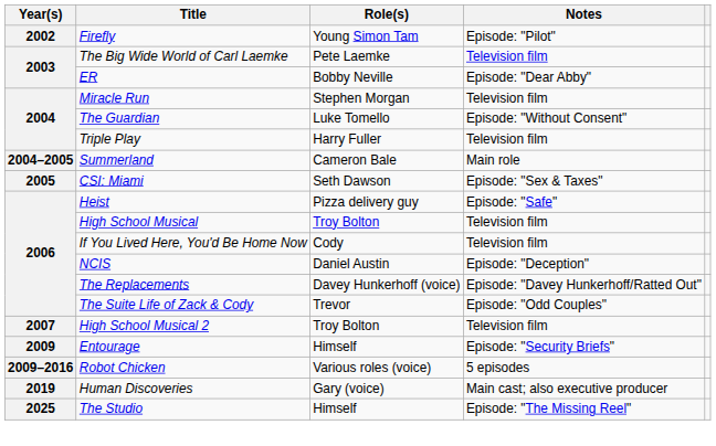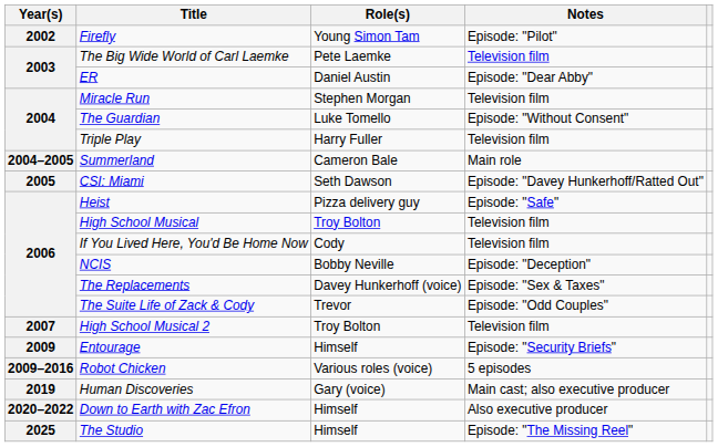 <table class="wikitable plainrowheaders sortable">
 <tr>
 <th scope="col">Year(s)</th>
 <th scope="col">Title</th>
 <th scope="col">Role(s)</th>
 <th scope="col" class="unsortable">Notes</th>
 <th scope="col" class="unsortable"></th>
 </tr>
 <tr>
 <th scope="row">2002</th>
 <td><em><a href='#'>Firefly</a></em></td>
 <td>Young <a href='#'>Simon Tam</a></td>
 <td>Episode: "Pilot"</td>
 <td></td>
 </tr>
 <tr>
 <th scope="row" rowspan="2">2003</th>
 <td data-sort-value="Big Wide World of Carl Laemke, The"><em>The Big Wide World of Carl Laemke</em></td>
 <td>Pete Laemke</td>
 <td><a href='#'>Television film</a></td>
 <td></td>
 </tr>
 <tr>
 <td><em><a href='#'>ER</a></em></td>
-<td>Bobby Neville</td>
+<td>Daniel Austin</td>
 <td>Episode: "Dear Abby"</td>
 <td></td>
 </tr>
 <tr>
 <th scope="row" rowspan="3">2004</th>
 <td><em><a href='#'>Miracle Run</a></em></td>
 <td>Stephen Morgan</td>
 <td>Television film</td>
 <td></td>
 </tr>
 <tr>
 <td data-sort-value="Guardian, The"><em><a href='#'>The Guardian</a></em></td>
 <td>Luke Tomello</td>
 <td>Episode: "Without Consent"</td>
 <td></td>
 </tr>
 <tr>
 <td><em>Triple Play</em></td>
 <td>Harry Fuller</td>
 <td>Television film</td>
 <td></td>
 </tr>
 <tr>
 <th scope="row">2004–2005</th>
 <td><em><a href='#'>Summerland</a></em></td>
 <td>Cameron Bale</td>
 <td>Main role</td>
 <td></td>
 </tr>
 <tr>
 <th scope="row">2005</th>
 <td><em><a href='#'>CSI: Miami</a></em></td>
 <td>Seth Dawson</td>
-<td>Episode: "Sex & Taxes"</td>
+<td>Episode: "Davey Hunkerhoff/Ratted Out"</td>
 <td></td>
 </tr>
 <tr>
 <th scope="row" rowspan="6">2006</th>
 <td><em><a href='#'>Heist</a></em></td>
 <td>Pizza delivery guy</td>
 <td>Episode: "<a href='#'>Safe</a>"</td>
 <td></td>
 </tr>
 <tr>
 <td><em><a href='#'>High School Musical</a></em></td>
 <td><a href='#'>Troy Bolton</a></td>
 <td>Television film</td>
 <td></td>
 </tr>
 <tr>
 <td><em>If You Lived Here, You'd Be Home Now</em></td>
 <td>Cody</td>
 <td>Television film</td>
 <td></td>
 </tr>
 <tr>
 <td><em><a href='#'>NCIS</a></em></td>
-<td>Daniel Austin</td>
+<td>Bobby Neville</td>
 <td>Episode: "Deception"</td>
 <td></td>
 </tr>
 <tr>
 <td data-sort-value="Replacements, The"><em><a href='#'>The Replacements</a></em></td>
 <td>Davey Hunkerhoff (voice)</td>
-<td>Episode: "Davey Hunkerhoff/Ratted Out"</td>
+<td>Episode: "Sex & Taxes"</td>
 <td></td>
 </tr>
 <tr>
 <td data-sort-value="Suite Life of Zack & Cody, The"><em><a href='#'>The Suite Life of Zack & Cody</a></em></td>
 <td>Trevor</td>
 <td>Episode: "Odd Couples"</td>
 <td></td>
 </tr>
 <tr>
 <th scope="row">2007</th>
 <td><em><a href='#'>High School Musical 2</a></em></td>
 <td>Troy Bolton</td>
 <td>Television film</td>
 <td></td>
 </tr>
 <tr>
 <th scope="row">2009</th>
 <td><em><a href='#'>Entourage</a></em></td>
 <td>Himself</td>
 <td>Episode: "<a href='#'>Security Briefs</a>"</td>
 <td></td>
 </tr>
 <tr>
 <th scope="row">2009–2016</th>
 <td><em><a href='#'>Robot Chicken</a></em></td>
 <td>Various roles (voice)</td>
 <td>5 episodes</td>
 <td></td>
 </tr>
 <tr>
 <th scope="row">2019</th>
 <td><em>Human Discoveries</em></td>
 <td>Gary (voice)</td>
 <td>Main cast; also executive producer</td>
 <td></td>
 </tr>
 <tr>
+<th scope="row">2020–2022</th>
+<td><em><a href='#'>Down to Earth with Zac Efron</a></em></td>
+<td>Himself</td>
+<td>Also executive producer</td>
+<td></td>
+</tr>
+<tr>
 <th scope="row">2025</th>
 <td><em><a href='#'>The Studio</a></em></td>
 <td>Himself</td>
 <td>Episode: "<a href='#'>The Missing Reel</a>"</td>
 <td></td>
 </tr>
 </table>
